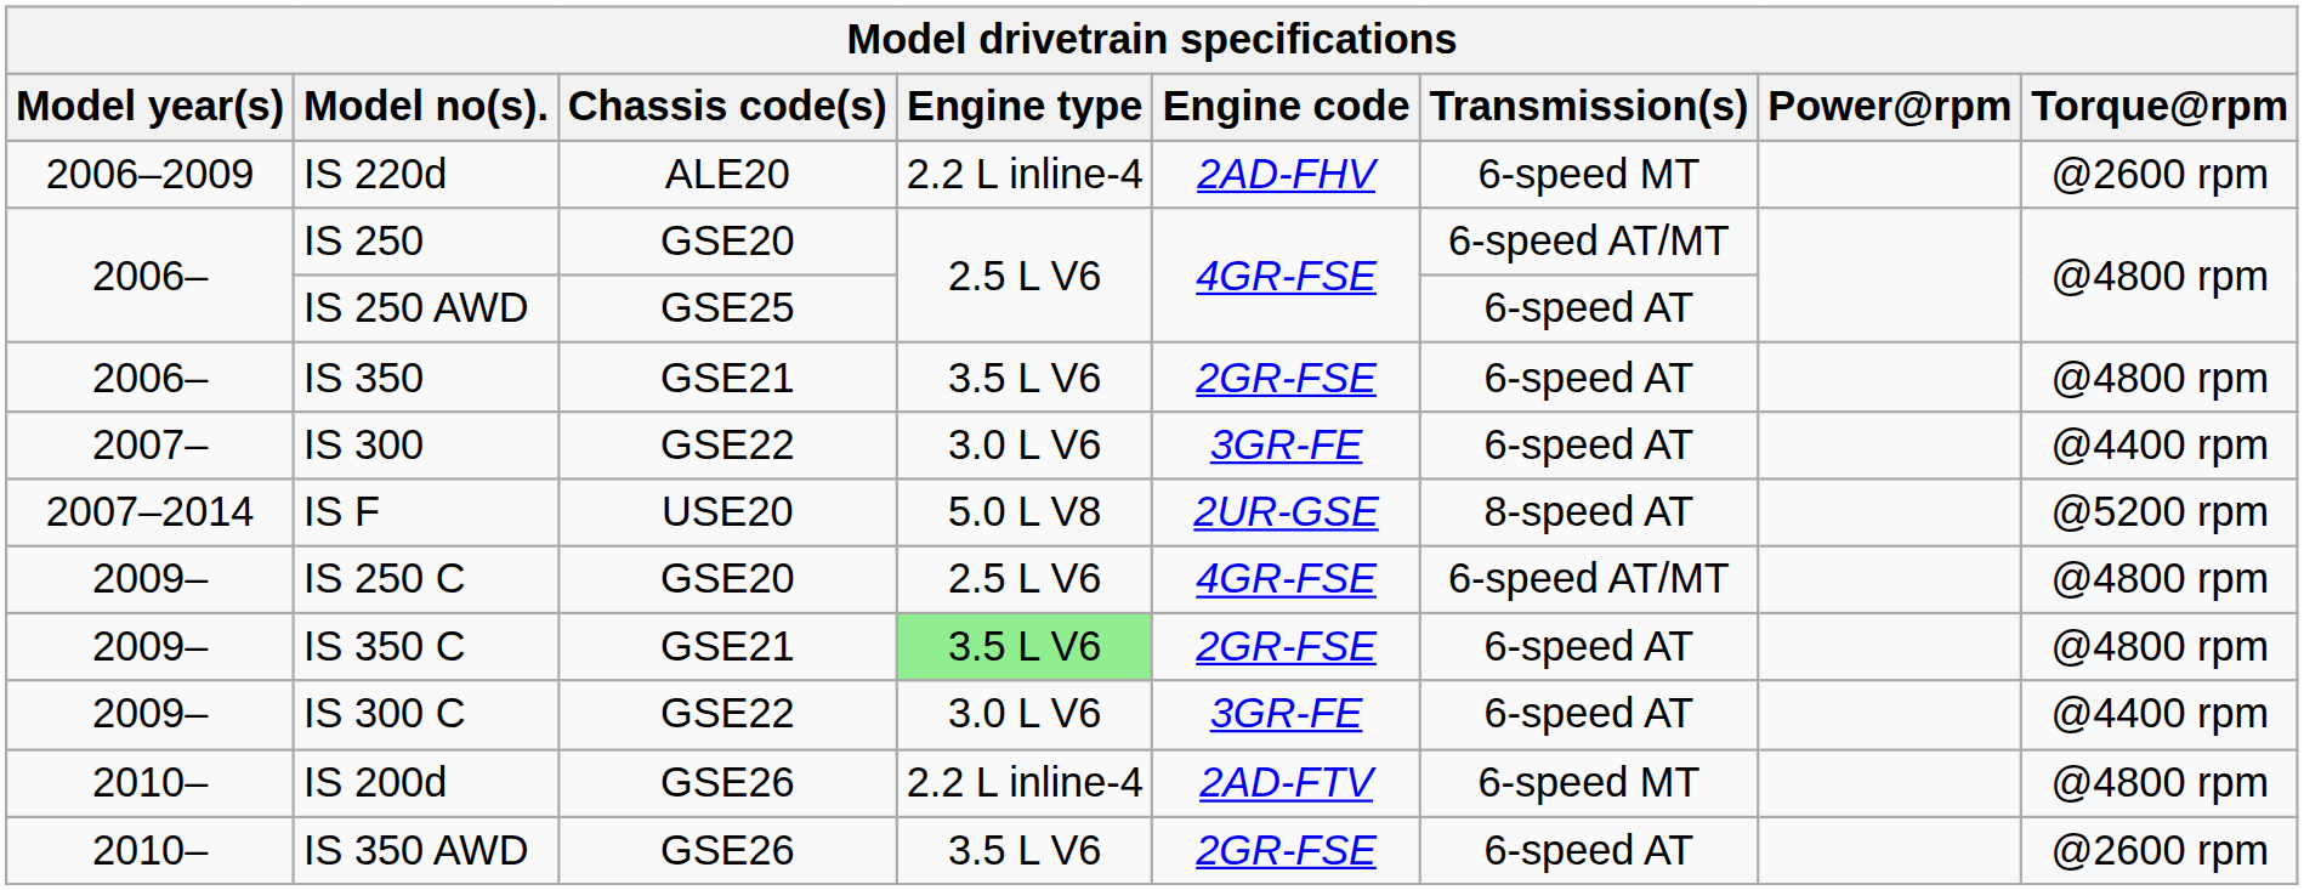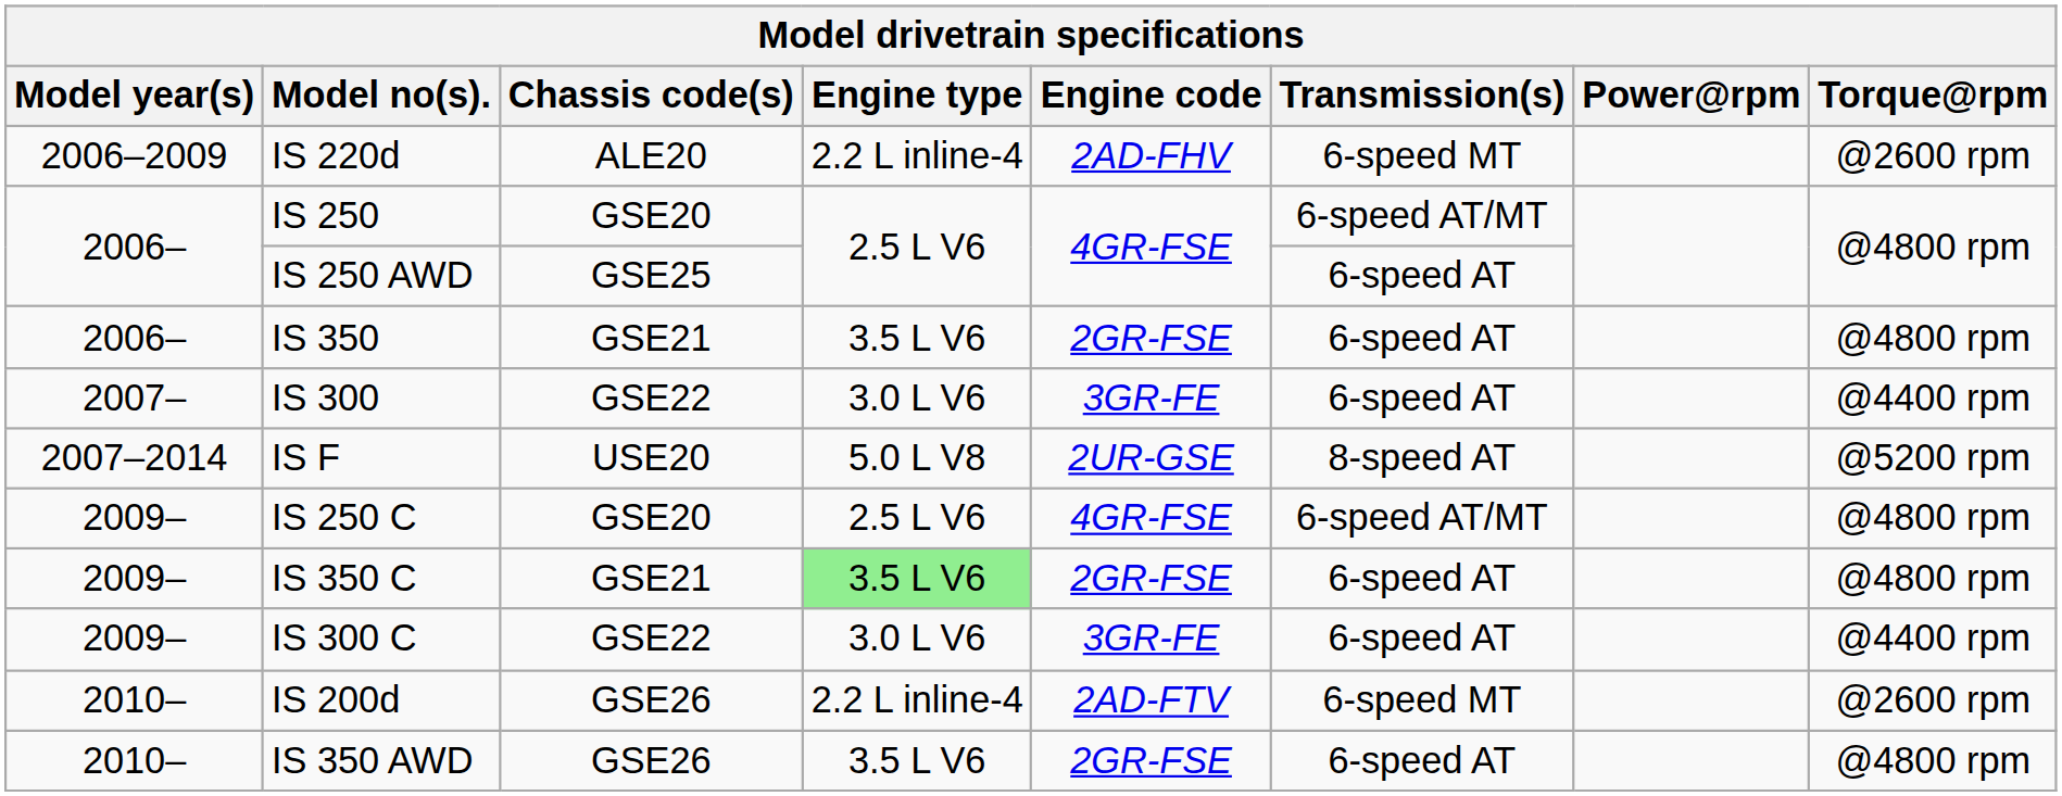 <table class="wikitable collapsible"  style="font-size:97%; text-align:center; float:left;">
 <tr>
 <th colspan=9>Model drivetrain specifications</th>
 </tr>
 <tr>
 <th>Model year(s)</th>
 <th>Model no(s).</th>
 <th>Chassis code(s)</th>
 <th>Engine type</th>
 <th>Engine code</th>
 <th>Transmission(s)</th>
 <th>Power@rpm</th>
 <th>Torque@rpm</th>
 </tr>
 <tr>
 <td>2006–2009</td>
 <td align="left">IS 220d</td>
 <td>ALE20</td>
 <td>2.2 L inline-4</td>
 <td><em><a href='#'>2AD-FHV</a></em></td>
 <td>6-speed MT</td>
 <td></td>
 <td> @2600 rpm</td>
 </tr>
 <tr>
 <td rowspan=2>2006–</td>
 <td align="left">IS 250</td>
 <td>GSE20</td>
 <td rowspan=2>2.5 L V6</td>
 <td rowspan=2><em><a href='#'>4GR-FSE</a></em></td>
 <td>6-speed AT/MT</td>
 <td rowspan=2></td>
 <td rowspan=2> @4800 rpm</td>
 </tr>
 <tr>
 <td align="left">IS 250 AWD</td>
 <td>GSE25</td>
 <td>6-speed AT</td>
 </tr>
 <tr>
 <td>2006–</td>
 <td align="left">IS 350</td>
 <td>GSE21</td>
 <td>3.5 L V6</td>
 <td><em><a href='#'>2GR-FSE</a></em></td>
 <td>6-speed AT</td>
 <td></td>
 <td> @4800 rpm</td>
 </tr>
 <tr>
 <td>2007–</td>
 <td align="left">IS 300</td>
 <td>GSE22</td>
 <td>3.0 L V6</td>
 <td><em><a href='#'>3GR-FE</a></em></td>
 <td>6-speed AT</td>
 <td></td>
 <td> @4400 rpm</td>
 </tr>
 <tr>
 <td>2007–2014</td>
 <td align="left">IS F</td>
 <td>USE20</td>
 <td>5.0 L V8</td>
 <td><em><a href='#'>2UR-GSE</a></em></td>
 <td>8-speed AT</td>
 <td></td>
 <td> @5200 rpm</td>
 </tr>
 <tr>
 <td>2009–</td>
 <td align="left">IS 250 C</td>
 <td>GSE20</td>
 <td>2.5 L V6</td>
 <td><em><a href='#'>4GR-FSE</a></em></td>
 <td>6-speed AT/MT</td>
 <td></td>
 <td> @4800 rpm</td>
 </tr>
 <tr>
 <td>2009–</td>
 <td align="left">IS 350 C</td>
 <td>GSE21</td>
 <td style="background: lightgreen;">3.5 L V6</td>
 <td><em><a href='#'>2GR-FSE</a></em></td>
 <td>6-speed AT</td>
 <td></td>
 <td> @4800 rpm</td>
 </tr>
 <tr>
 <td>2009–</td>
 <td align="left">IS 300 C</td>
 <td>GSE22</td>
 <td>3.0 L V6</td>
 <td><em><a href='#'>3GR-FE</a></em></td>
 <td>6-speed AT</td>
 <td></td>
 <td> @4400 rpm</td>
 </tr>
 <tr>
 <td>2010–</td>
 <td align="left">IS 200d</td>
 <td>GSE26</td>
 <td>2.2 L inline-4</td>
 <td><em><a href='#'>2AD-FTV</a></em></td>
 <td>6-speed MT</td>
 <td></td>
-<td> @4800 rpm</td>
+<td> @2600 rpm</td>
 </tr>
 <tr>
 <td>2010–</td>
 <td align="left">IS 350 AWD</td>
 <td>GSE26</td>
 <td>3.5 L V6</td>
 <td><em><a href='#'>2GR-FSE</a></em></td>
 <td>6-speed AT</td>
 <td></td>
-<td> @2600 rpm</td>
+<td> @4800 rpm</td>
 </tr>
 </table>
